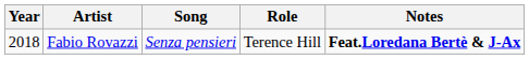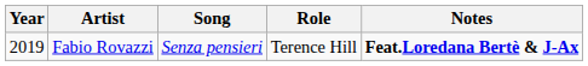 <table class="wikitable sortable">
 <tr>
 <th>Year</th>
 <th>Artist</th>
 <th>Song</th>
 <th>Role</th>
 <th class="unsortable">Notes</th>
 </tr>
 <tr>
-<td>2018</td>
+<td>2019</td>
 <td><a href='#'>Fabio Rovazzi</a></td>
 <td><em><a href='#'>Senza pensieri</a> </em></td>
 <td>Terence Hill</td>
 <td><strong>Feat.<a href='#'>Loredana Bertè</a> & <a href='#'>J-Ax</a></strong></td>
 </tr>
 </table>
